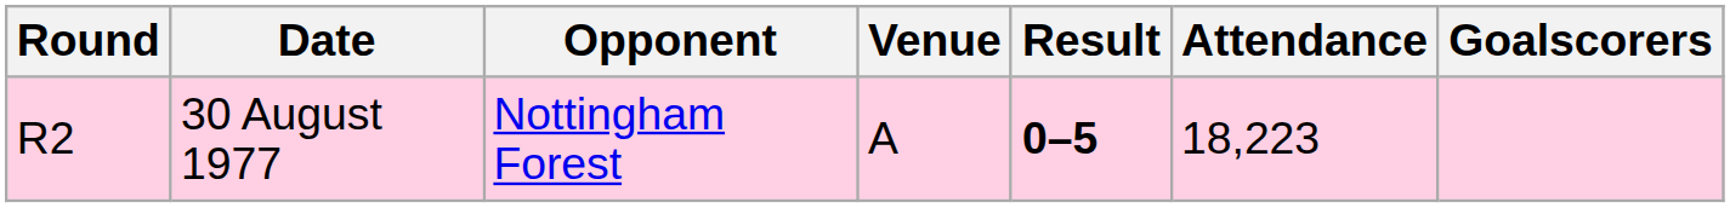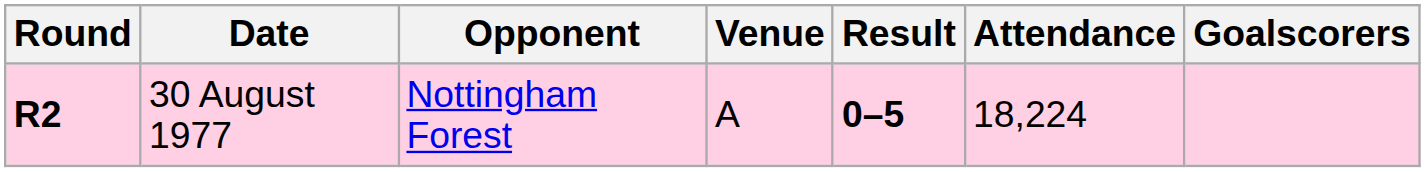 <table class="wikitable">
 <tr>
 <th>Round</th>
 <th>Date</th>
 <th>Opponent</th>
 <th>Venue</th>
 <th>Result</th>
 <th>Attendance</th>
 <th>Goalscorers</th>
 </tr>
 <tr style="background-color: #ffd0e3;">
-<td>R2</td>
+<td><strong>R2</strong></td>
 <td>30 August 1977</td>
 <td><a href='#'>Nottingham Forest</a></td>
 <td>A</td>
 <td><strong>0–5</strong></td>
-<td>18,223</td>
+<td>18,224</td>
 <td></td>
 </tr>
 </table>
